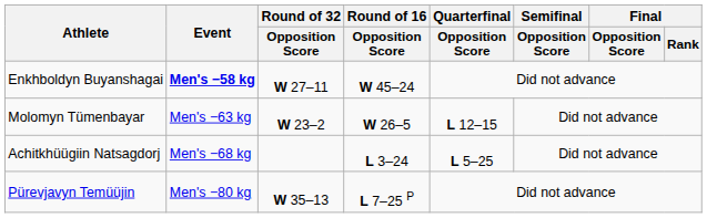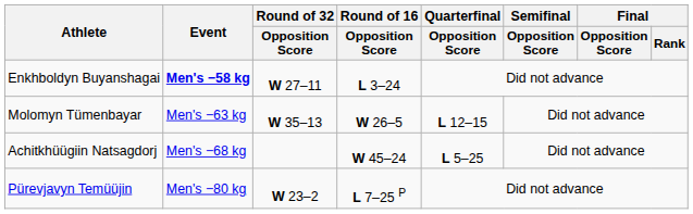 <table class=wikitable style=font-size:90%;text-align:center>
 <tr>
 <th rowspan=2>Athlete</th>
 <th rowspan=2>Event</th>
 <th>Round of 32</th>
 <th>Round of 16</th>
 <th>Quarterfinal</th>
 <th>Semifinal</th>
 <th colspan=2>Final</th>
 </tr>
 <tr style=font-size:95%>
 <th>Opposition<br>Score</th>
 <th>Opposition<br>Score</th>
 <th>Opposition<br>Score</th>
 <th>Opposition<br>Score</th>
 <th>Opposition<br>Score</th>
 <th>Rank</th>
 </tr>
 <tr>
 <td align=left>Enkhboldyn Buyanshagai</td>
 <td align=left><strong><a href='#'>Men's −58 kg</a></strong></td>
 <td><br><strong>W</strong> 27–11</td>
-<td><br><strong>W</strong> 45–24</td>
+<td><br><strong>L</strong> 3–24</td>
 <td colspan=4>Did not advance</td>
 </tr>
 <tr>
 <td align=left>Molomyn Tümenbayar</td>
 <td align=left><a href='#'>Men's −63 kg</a></td>
-<td><br><strong>W</strong> 23–2</td>
+<td><br><strong>W</strong> 35–13</td>
 <td><br><strong>W</strong> 26–5</td>
 <td><br><strong>L</strong> 12–15</td>
 <td colspan=3>Did not advance</td>
 </tr>
 <tr>
 <td align=left>Achitkhüügiin Natsagdorj</td>
 <td align=left><a href='#'>Men's −68 kg</a></td>
 <td></td>
-<td><br><strong>L</strong> 3–24</td>
+<td><br><strong>W</strong> 45–24</td>
 <td><br><strong>L</strong> 5–25</td>
 <td colspan=3>Did not advance</td>
 </tr>
 <tr>
 <td align=left><a href='#'>Pürevjavyn Temüüjin</a></td>
 <td align=left><a href='#'>Men's −80 kg</a></td>
-<td><br><strong>W</strong> 35–13</td>
+<td><br><strong>W</strong> 23–2</td>
 <td><br><strong>L</strong> 7–25 <sup>P</sup></td>
 <td colspan=4>Did not advance</td>
 </tr>
 </table>
